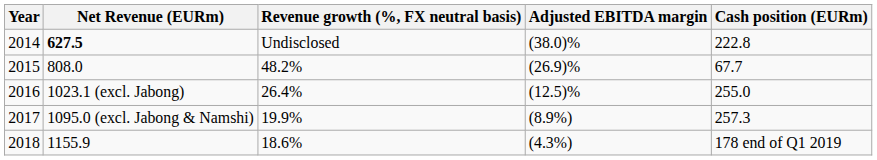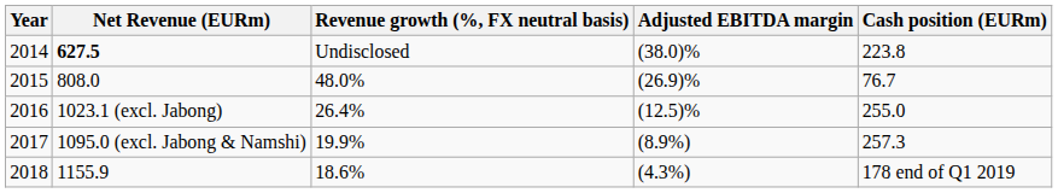 <table class="wikitable">
 <tr>
 <th>Year</th>
 <th>Net Revenue (EURm)</th>
 <th>Revenue growth (%, FX neutral basis)</th>
 <th>Adjusted EBITDA margin</th>
 <th>Cash position (EURm)</th>
 </tr>
 <tr>
 <td>2014</td>
 <td><strong>627.5</strong></td>
 <td>Undisclosed</td>
 <td>(38.0)%</td>
-<td>222.8</td>
+<td>223.8</td>
 </tr>
 <tr>
 <td>2015</td>
 <td>808.0</td>
-<td>48.2%</td>
+<td>48.0%</td>
 <td>(26.9)%</td>
-<td>67.7</td>
+<td>76.7</td>
 </tr>
 <tr>
 <td>2016</td>
 <td>1023.1 (excl. Jabong)</td>
 <td>26.4%</td>
 <td>(12.5)%</td>
 <td>255.0</td>
 </tr>
 <tr>
 <td>2017</td>
 <td>1095.0 (excl. Jabong & Namshi)</td>
 <td>19.9%</td>
 <td>(8.9%)</td>
 <td>257.3</td>
 </tr>
 <tr>
 <td>2018</td>
 <td>1155.9</td>
 <td>18.6%</td>
 <td>(4.3%)</td>
 <td>178 end of Q1 2019</td>
 </tr>
 </table>
